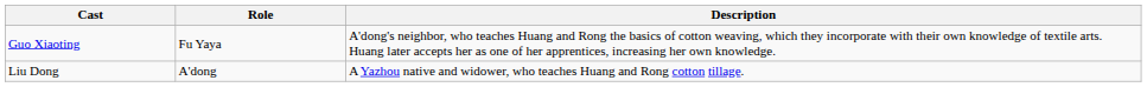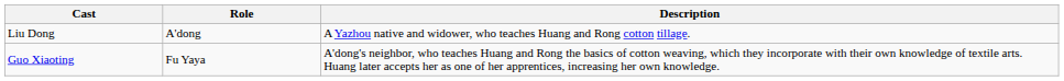 <table class="wikitable" style="width:70%;">
 <tr>
 <th style="width:15%">Cast</th>
 <th style="width:15%">Role</th>
 <th style="width:70%">Description</th>
 </tr>
 <tr>
+<td>Liu Dong</td>
+<td>A'dong</td>
+<td>A <a href='#'>Yazhou</a> native and widower, who teaches Huang and Rong <a href='#'>cotton</a> <a href='#'>tillage</a>.</td>
+</tr>
+<tr>
 <td><a href='#'>Guo Xiaoting</a></td>
 <td>Fu Yaya</td>
 <td>A'dong's neighbor, who teaches Huang and Rong the basics of cotton weaving, which they incorporate with their own knowledge of textile arts. Huang later accepts her as one of her apprentices, increasing her own knowledge.</td>
 </tr>
-<tr>
-<td>Liu Dong</td>
-<td>A'dong</td>
-<td>A <a href='#'>Yazhou</a> native and widower, who teaches Huang and Rong <a href='#'>cotton</a> <a href='#'>tillage</a>.</td>
-</tr>
 </table>
